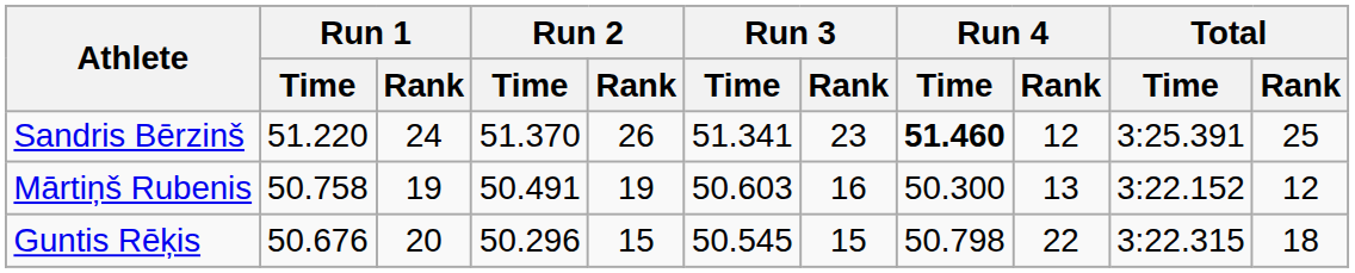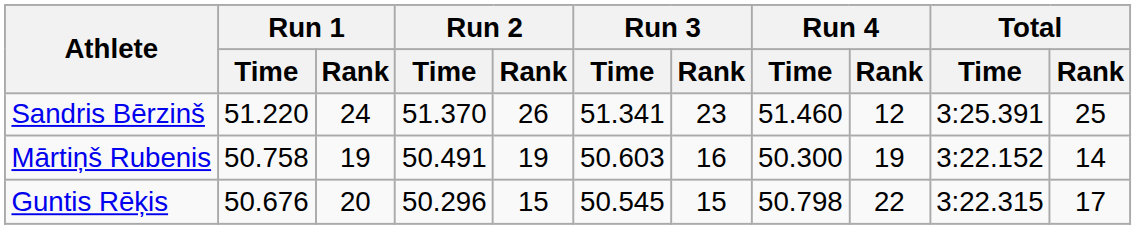 <table class="wikitable" border="1" style="font-size:90%">
 <tr>
 <th rowspan="2">Athlete</th>
 <th colspan="2">Run 1</th>
 <th colspan="2">Run 2</th>
 <th colspan="2">Run 3</th>
 <th colspan="2">Run 4</th>
 <th colspan="2">Total</th>
 </tr>
 <tr>
 <th>Time</th>
 <th>Rank</th>
 <th>Time</th>
 <th>Rank</th>
 <th>Time</th>
 <th>Rank</th>
 <th>Time</th>
 <th>Rank</th>
 <th>Time</th>
 <th>Rank</th>
 </tr>
 <tr>
 <td><a href='#'>Sandris Bērzinš</a></td>
 <td align="center">51.220</td>
 <td align="center">24</td>
 <td align="center">51.370</td>
 <td align="center">26</td>
 <td align="center">51.341</td>
 <td align="center">23</td>
-<td align="center"><strong>51.460</strong></td>
+<td align="center">51.460</td>
 <td align="center">12</td>
 <td align="center">3:25.391</td>
 <td align="center">25</td>
 </tr>
 <tr>
 <td><a href='#'>Mārtiņš Rubenis</a></td>
 <td align="center">50.758</td>
 <td align="center">19</td>
 <td align="center">50.491</td>
 <td align="center">19</td>
 <td align="center">50.603</td>
 <td align="center">16</td>
 <td align="center">50.300</td>
-<td align="center">13</td>
+<td align="center">19</td>
 <td align="center">3:22.152</td>
-<td align="center">12</td>
+<td align="center">14</td>
 </tr>
 <tr>
 <td><a href='#'>Guntis Rēķis</a></td>
 <td align="center">50.676</td>
 <td align="center">20</td>
 <td align="center">50.296</td>
 <td align="center">15</td>
 <td align="center">50.545</td>
 <td align="center">15</td>
 <td align="center">50.798</td>
 <td align="center">22</td>
 <td align="center">3:22.315</td>
-<td align="center">18</td>
+<td align="center">17</td>
 </tr>
 </table>
